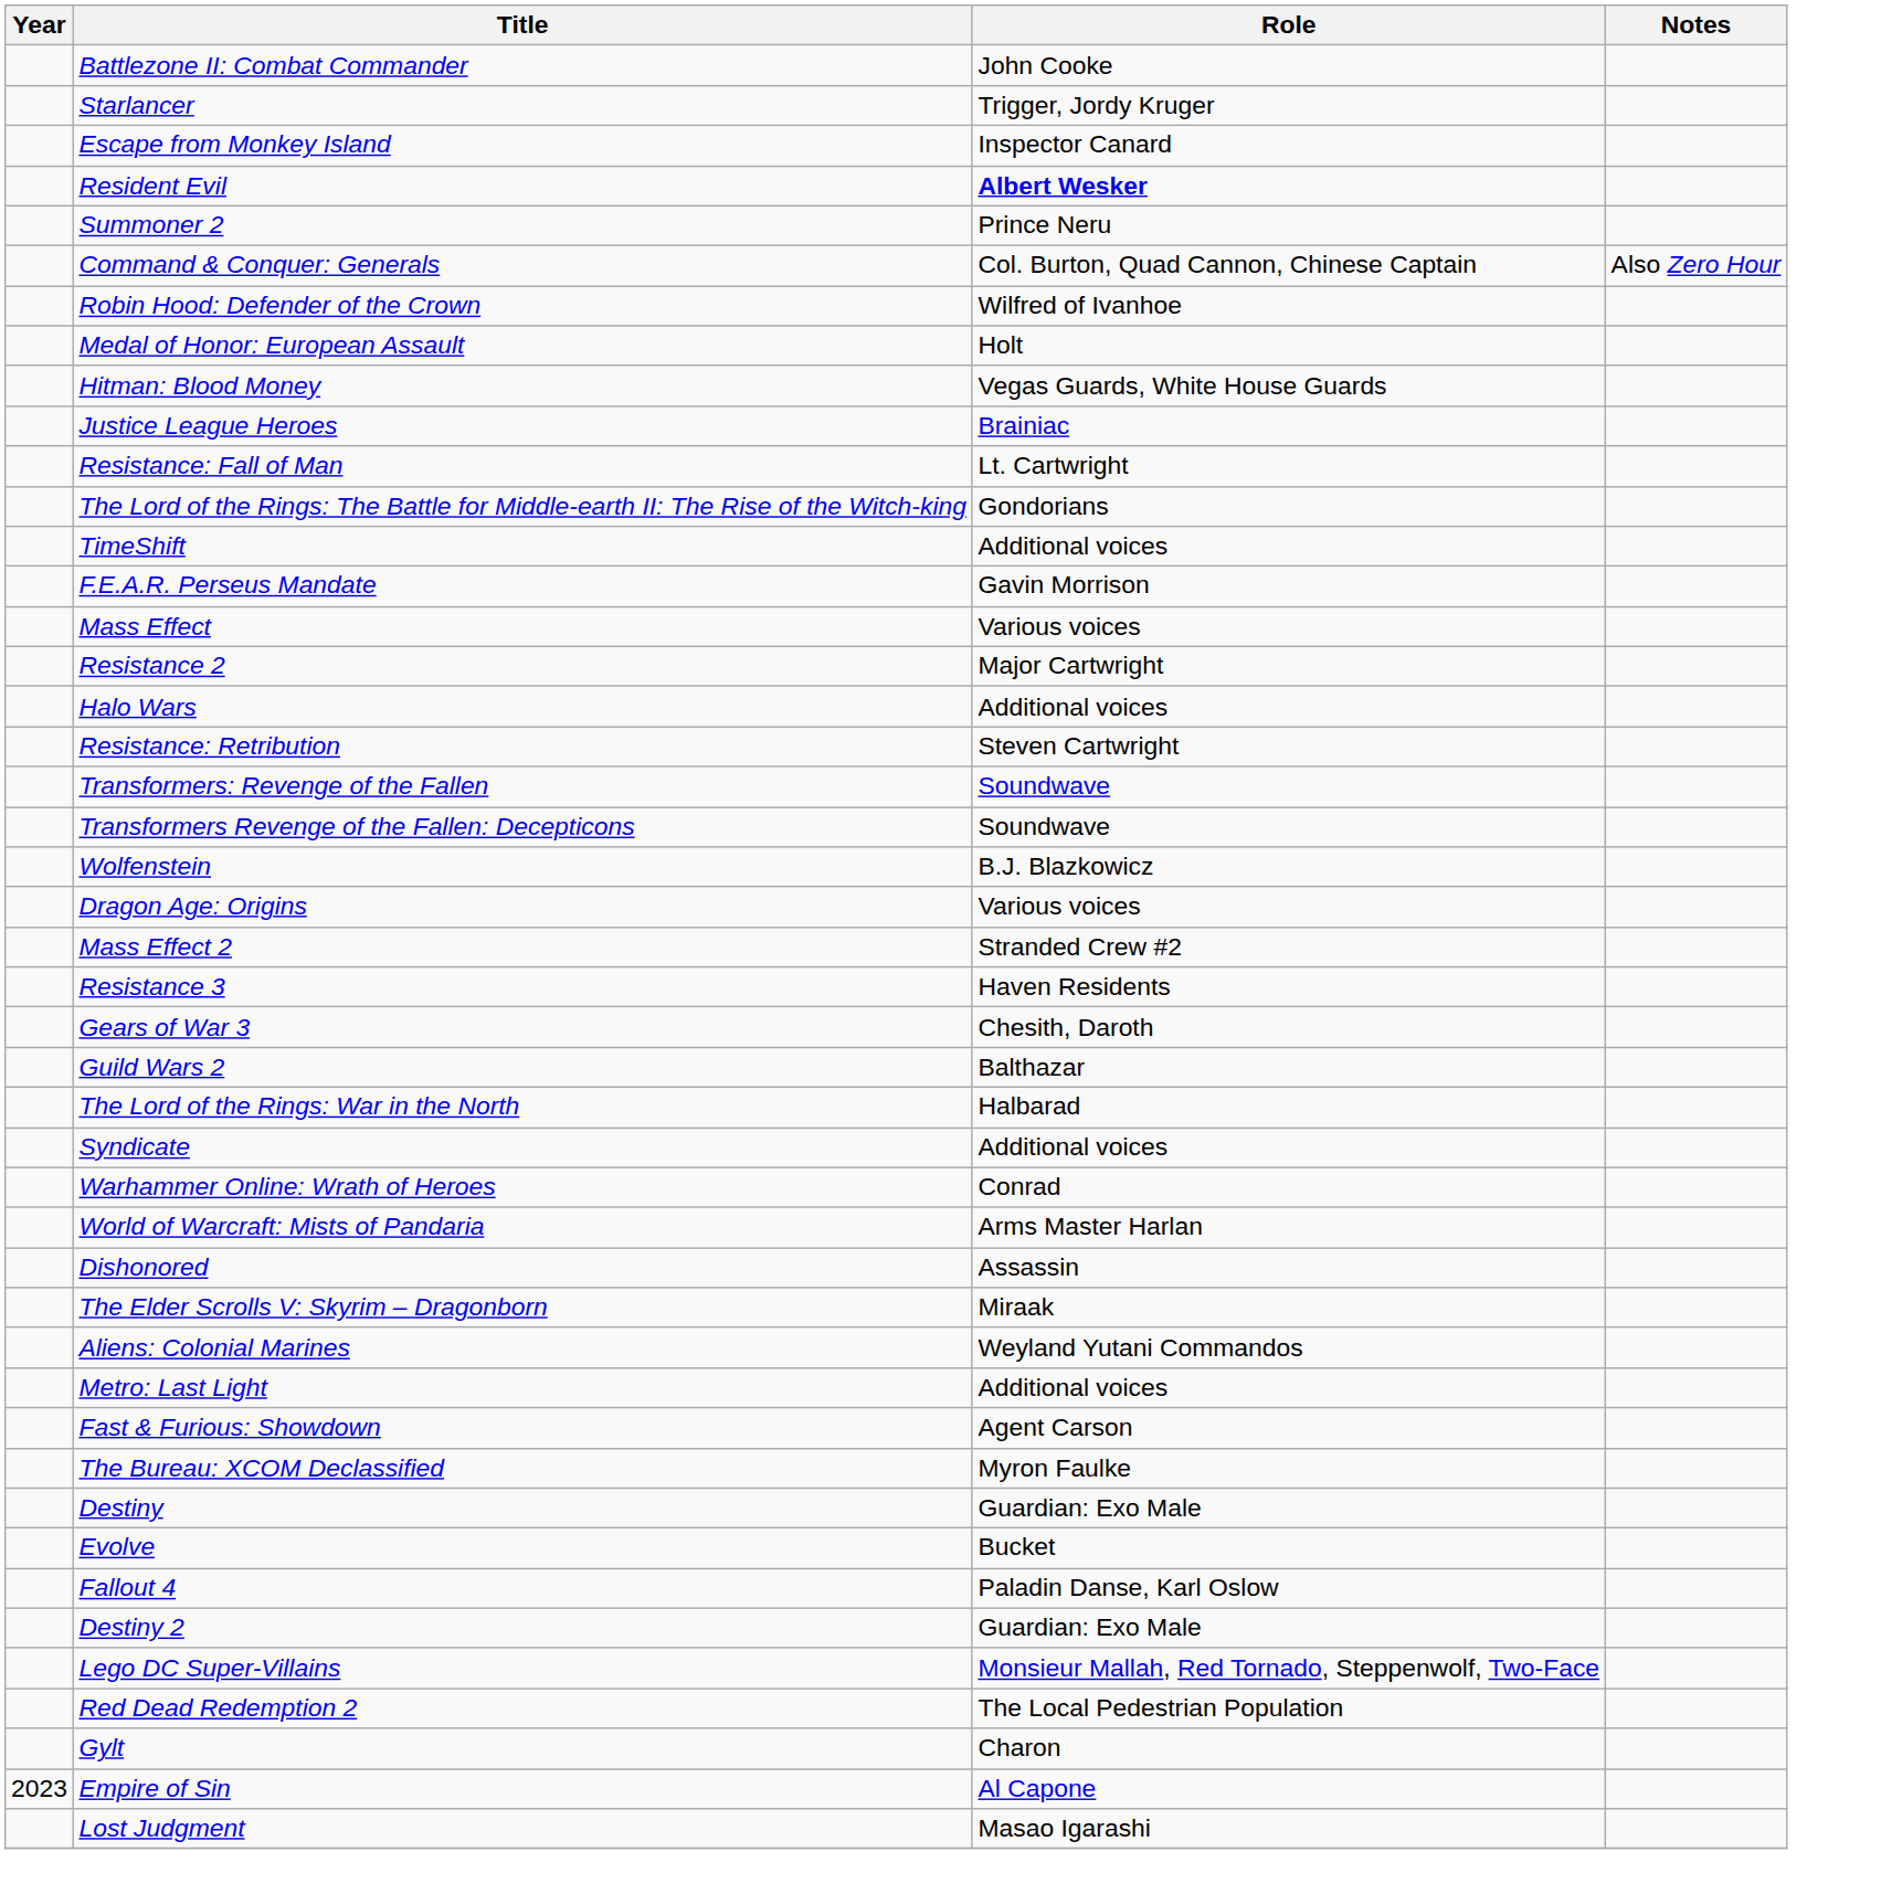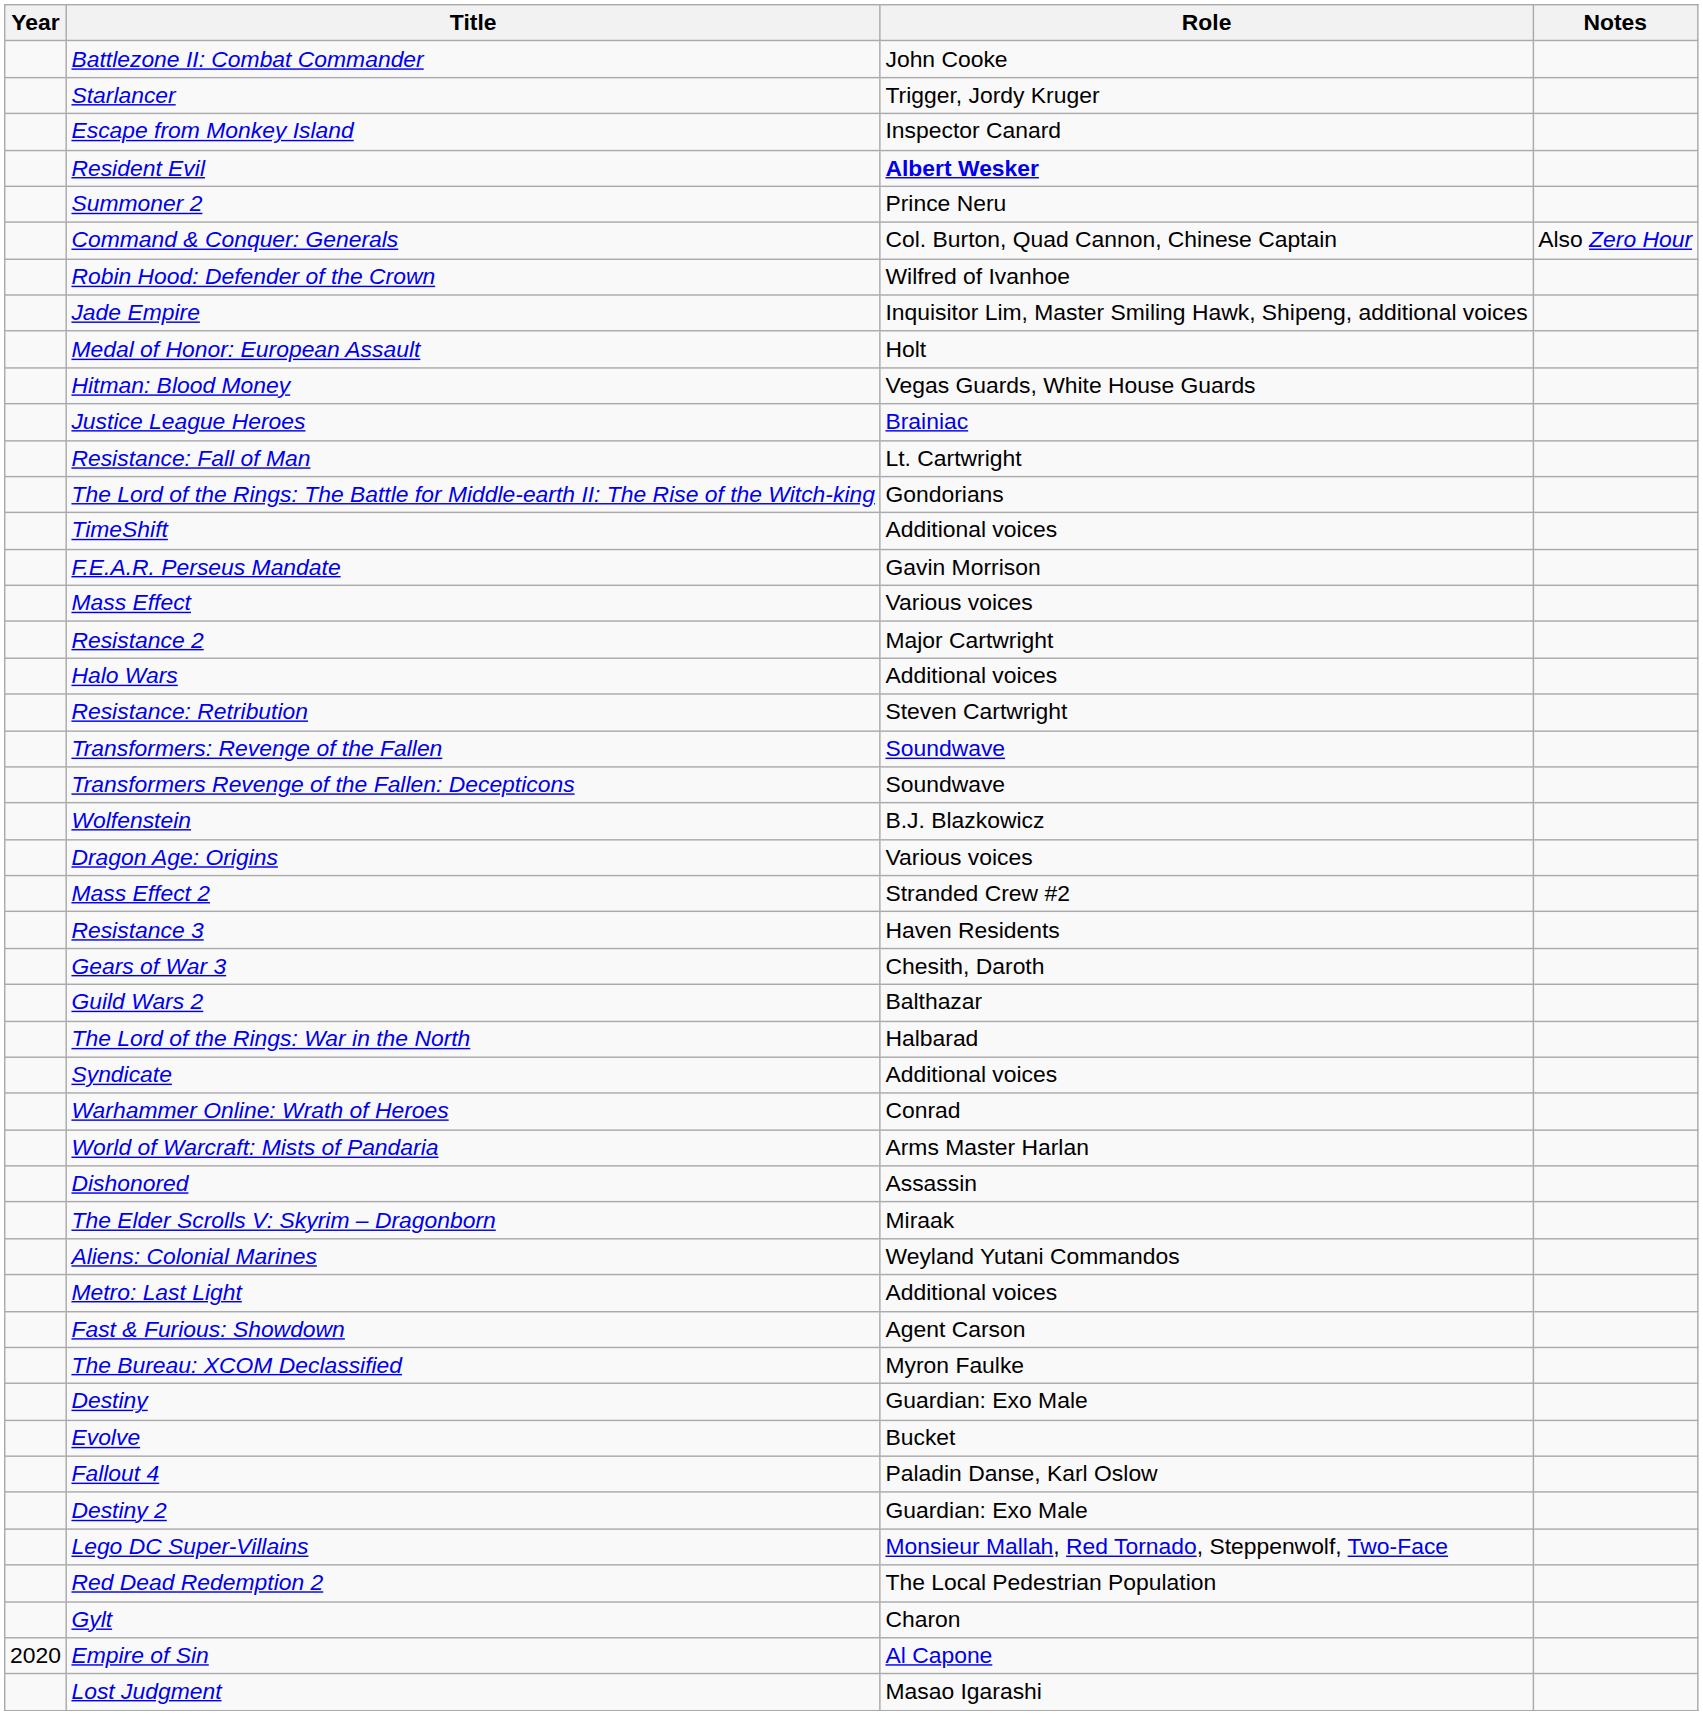 <table class="wikitable sortable">
 <tr>
 <th>Year</th>
 <th>Title</th>
 <th>Role</th>
 <th>Notes</th>
 </tr>
 <tr>
 <td></td>
 <td><em><a href='#'>Battlezone II: Combat Commander</a></em></td>
 <td>John Cooke</td>
 <td></td>
 </tr>
 <tr>
 <td></td>
 <td><em><a href='#'>Starlancer</a></em></td>
 <td>Trigger, Jordy Kruger</td>
 <td></td>
 </tr>
 <tr>
 <td></td>
 <td><em><a href='#'>Escape from Monkey Island</a></em></td>
 <td>Inspector Canard</td>
 <td></td>
 </tr>
 <tr>
 <td></td>
 <td><em><a href='#'>Resident Evil</a></em></td>
 <td><strong><a href='#'>Albert Wesker</a></strong></td>
 <td></td>
 </tr>
 <tr>
 <td></td>
 <td><em><a href='#'>Summoner 2</a></em></td>
 <td>Prince Neru</td>
 <td></td>
 </tr>
 <tr>
 <td></td>
 <td><em><a href='#'>Command & Conquer: Generals</a></em></td>
 <td>Col. Burton, Quad Cannon, Chinese Captain</td>
 <td>Also <em><a href='#'>Zero Hour</a></em></td>
 </tr>
 <tr>
 <td></td>
 <td><em><a href='#'>Robin Hood: Defender of the Crown</a></em></td>
 <td>Wilfred of Ivanhoe</td>
+<td></td>
+</tr>
+<tr>
+<td></td>
+<td><em><a href='#'>Jade Empire</a></em></td>
+<td>Inquisitor Lim, Master Smiling Hawk, Shipeng, additional voices</td>
 <td></td>
 </tr>
 <tr>
 <td></td>
 <td><em><a href='#'>Medal of Honor: European Assault</a></em></td>
 <td>Holt</td>
 <td></td>
 </tr>
 <tr>
 <td></td>
 <td><em><a href='#'>Hitman: Blood Money</a></em></td>
 <td>Vegas Guards, White House Guards</td>
 <td></td>
 </tr>
 <tr>
 <td></td>
 <td><em><a href='#'>Justice League Heroes</a></em></td>
 <td><a href='#'>Brainiac</a></td>
 <td></td>
 </tr>
 <tr>
 <td></td>
 <td><em><a href='#'>Resistance: Fall of Man</a></em></td>
 <td>Lt. Cartwright</td>
 <td></td>
 </tr>
 <tr>
 <td></td>
 <td><em><a href='#'>The Lord of the Rings: The Battle for Middle-earth II: The Rise of the Witch-king</a></em></td>
 <td>Gondorians</td>
 <td></td>
 </tr>
 <tr>
 <td></td>
 <td><em><a href='#'>TimeShift</a></em></td>
 <td>Additional voices</td>
 <td></td>
 </tr>
 <tr>
 <td></td>
 <td><em><a href='#'>F.E.A.R. Perseus Mandate</a></em></td>
 <td>Gavin Morrison</td>
 <td></td>
 </tr>
 <tr>
 <td></td>
 <td><em><a href='#'>Mass Effect</a></em></td>
 <td>Various voices</td>
 <td></td>
 </tr>
 <tr>
 <td></td>
 <td><em><a href='#'>Resistance 2</a></em></td>
 <td>Major Cartwright</td>
 <td></td>
 </tr>
 <tr>
 <td></td>
 <td><em><a href='#'>Halo Wars</a></em></td>
 <td>Additional voices</td>
 <td></td>
 </tr>
 <tr>
 <td></td>
 <td><em><a href='#'>Resistance: Retribution</a></em></td>
 <td>Steven Cartwright</td>
 <td></td>
 </tr>
 <tr>
 <td></td>
 <td><em><a href='#'>Transformers: Revenge of the Fallen</a></em></td>
 <td><a href='#'>Soundwave</a></td>
 <td></td>
 </tr>
 <tr>
 <td></td>
 <td><em><a href='#'>Transformers Revenge of the Fallen: Decepticons</a></em></td>
 <td>Soundwave</td>
 <td></td>
 </tr>
 <tr>
 <td></td>
 <td><em><a href='#'>Wolfenstein</a></em></td>
 <td>B.J. Blazkowicz</td>
 <td></td>
 </tr>
 <tr>
 <td></td>
 <td><em><a href='#'>Dragon Age: Origins</a></em></td>
 <td>Various voices</td>
 <td></td>
 </tr>
 <tr>
 <td></td>
 <td><em><a href='#'>Mass Effect 2</a></em></td>
 <td>Stranded Crew #2</td>
 <td></td>
 </tr>
 <tr>
 <td></td>
 <td><em><a href='#'>Resistance 3</a></em></td>
 <td>Haven Residents</td>
 <td></td>
 </tr>
 <tr>
 <td></td>
 <td><em><a href='#'>Gears of War 3</a></em></td>
 <td>Chesith, Daroth</td>
 <td></td>
 </tr>
 <tr>
 <td></td>
 <td><em><a href='#'>Guild Wars 2</a></em></td>
 <td>Balthazar</td>
 <td></td>
 </tr>
 <tr>
 <td></td>
 <td><em><a href='#'>The Lord of the Rings: War in the North</a></em></td>
 <td>Halbarad</td>
 <td></td>
 </tr>
 <tr>
 <td></td>
 <td><em><a href='#'>Syndicate</a></em></td>
 <td>Additional voices</td>
 <td></td>
 </tr>
 <tr>
 <td></td>
 <td><em><a href='#'>Warhammer Online: Wrath of Heroes</a></em></td>
 <td>Conrad</td>
 <td></td>
 </tr>
 <tr>
 <td></td>
 <td><em><a href='#'>World of Warcraft: Mists of Pandaria</a></em></td>
 <td>Arms Master Harlan</td>
 <td></td>
 </tr>
 <tr>
 <td></td>
 <td><em><a href='#'>Dishonored</a></em></td>
 <td>Assassin</td>
 <td></td>
 </tr>
 <tr>
 <td></td>
 <td><em><a href='#'>The Elder Scrolls V: Skyrim – Dragonborn</a></em></td>
 <td>Miraak</td>
 <td></td>
 </tr>
 <tr>
 <td></td>
 <td><em><a href='#'>Aliens: Colonial Marines</a></em></td>
 <td>Weyland Yutani Commandos</td>
 <td></td>
 </tr>
 <tr>
 <td></td>
 <td><em><a href='#'>Metro: Last Light</a></em></td>
 <td>Additional voices</td>
 <td></td>
 </tr>
 <tr>
 <td></td>
 <td><em><a href='#'>Fast & Furious: Showdown</a></em></td>
 <td>Agent Carson</td>
 <td></td>
 </tr>
 <tr>
 <td></td>
 <td><em><a href='#'>The Bureau: XCOM Declassified</a></em></td>
 <td>Myron Faulke</td>
 <td></td>
 </tr>
 <tr>
 <td></td>
 <td><em><a href='#'>Destiny</a></em></td>
 <td>Guardian: Exo Male</td>
 <td></td>
 </tr>
 <tr>
 <td></td>
 <td><em><a href='#'>Evolve</a></em></td>
 <td>Bucket</td>
 <td></td>
 </tr>
 <tr>
 <td></td>
 <td><em><a href='#'>Fallout 4</a></em></td>
 <td>Paladin Danse, Karl Oslow</td>
 <td></td>
 </tr>
 <tr>
 <td></td>
 <td><em><a href='#'>Destiny 2</a></em></td>
 <td>Guardian: Exo Male</td>
 <td></td>
 </tr>
 <tr>
 <td></td>
 <td><em><a href='#'>Lego DC Super-Villains</a></em></td>
 <td><a href='#'>Monsieur Mallah</a>, <a href='#'>Red Tornado</a>, Steppenwolf, <a href='#'>Two-Face</a></td>
 <td></td>
 </tr>
 <tr>
 <td></td>
 <td><em><a href='#'>Red Dead Redemption 2</a></em></td>
 <td>The Local Pedestrian Population</td>
 <td></td>
 </tr>
 <tr>
 <td></td>
 <td><em><a href='#'>Gylt</a></em></td>
 <td>Charon</td>
 <td></td>
 </tr>
 <tr>
-<td>2023</td>
+<td>2020</td>
 <td><em><a href='#'>Empire of Sin</a></em></td>
 <td><a href='#'>Al Capone</a></td>
 <td></td>
 </tr>
 <tr>
 <td></td>
 <td><em><a href='#'>Lost Judgment</a></em></td>
 <td>Masao Igarashi</td>
 <td></td>
 </tr>
 <tr>
 </tr>
 </table>
